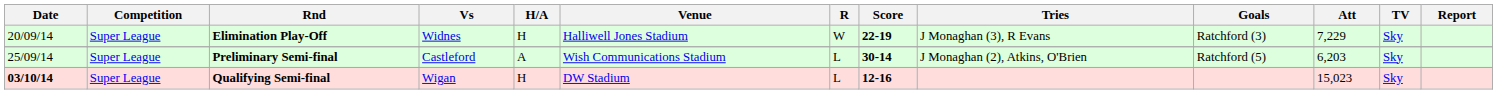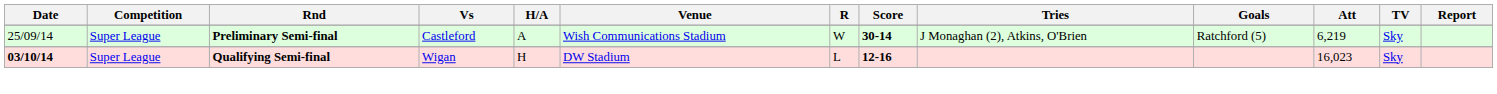 <table class="wikitable" style="font-size:85%;" width="100%">
 <tr>
 <th>Date</th>
 <th>Competition</th>
 <th>Rnd</th>
 <th>Vs</th>
 <th>H/A</th>
 <th>Venue</th>
 <th>R</th>
 <th>Score</th>
 <th>Tries</th>
 <th>Goals</th>
 <th>Att</th>
 <th>TV</th>
 <th>Report</th>
 </tr>
-<tr style="background:#ddffdd;" width=20 | >
-<td>20/09/14</td>
-<td><a href='#'>Super League</a></td>
-<td><strong>Elimination Play-Off</strong></td>
-<td> <a href='#'>Widnes</a></td>
-<td>H</td>
-<td><a href='#'>Halliwell Jones Stadium</a></td>
-<td>W</td>
-<td><strong>22-19</strong></td>
-<td>J Monaghan (3), R Evans</td>
-<td>Ratchford (3)</td>
-<td>7,229</td>
-<td><a href='#'>Sky</a></td>
-<td></td>
-</tr>
 <tr>
 </tr>
 <tr style="background:#ddffdd;" width=20 | >
 <td>25/09/14</td>
 <td><a href='#'>Super League</a></td>
 <td><strong>Preliminary Semi-final</strong></td>
 <td> <a href='#'>Castleford</a></td>
 <td>A</td>
 <td><a href='#'>Wish Communications Stadium</a></td>
-<td>L</td>
+<td>W</td>
 <td><strong>30-14</strong></td>
 <td>J Monaghan (2), Atkins, O'Brien</td>
 <td>Ratchford (5)</td>
-<td>6,203</td>
+<td>6,219</td>
 <td><a href='#'>Sky</a></td>
 <td></td>
 </tr>
 <tr>
 </tr>
 <tr style="background:#ffdddd;" width=20 | >
 <td><strong>03/10/14</strong></td>
 <td><a href='#'>Super League</a></td>
 <td><strong>Qualifying Semi-final</strong></td>
 <td> <a href='#'>Wigan</a></td>
 <td>H</td>
 <td><a href='#'>DW Stadium</a></td>
 <td>L</td>
 <td><strong>12-16</strong></td>
 <td></td>
 <td></td>
-<td>15,023</td>
+<td>16,023</td>
 <td><a href='#'>Sky</a></td>
 <td></td>
 </tr>
 </table>
